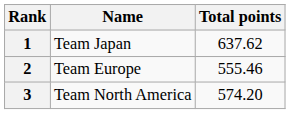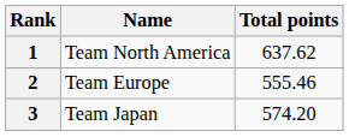 <table class="wikitable sortable">
 <tr>
 <th>Rank</th>
 <th>Name</th>
 <th>Total points</th>
 </tr>
 <tr>
 <th>1</th>
-<td>Team Japan</td>
+<td>Team North America</td>
 <td align="center">637.62</td>
 </tr>
 <tr>
 <th>2</th>
 <td>Team Europe</td>
 <td align="center">555.46</td>
 </tr>
 <tr>
 <th>3</th>
-<td>Team North America</td>
+<td>Team Japan</td>
 <td align="center">574.20</td>
 </tr>
 </table>
